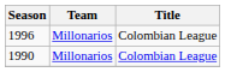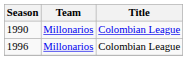 <table class="wikitable">
 <tr>
 <th>Season</th>
 <th>Team</th>
 <th>Title</th>
 </tr>
 <tr>
+<td>1990</td>
+<td><a href='#'>Millonarios</a></td>
+<td><a href='#'>Colombian League</a></td>
+</tr>
+<tr>
 <td>1996</td>
 <td><a href='#'>Millonarios</a></td>
 <td>Colombian League</td>
 </tr>
 <tr>
-<td>1990</td>
-<td><a href='#'>Millonarios</a></td>
-<td><a href='#'>Colombian League</a></td>
-</tr>
-<tr>
 </tr>
 </table>
